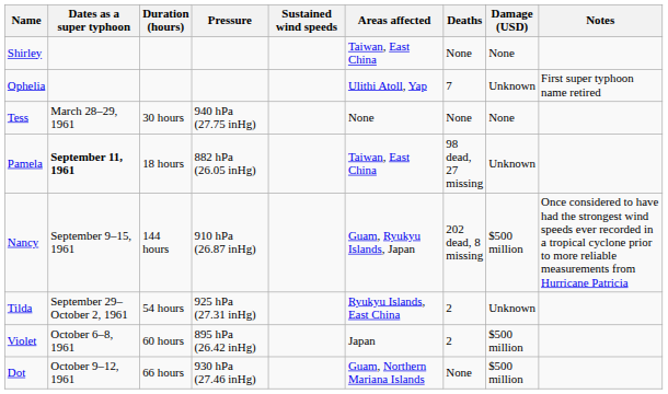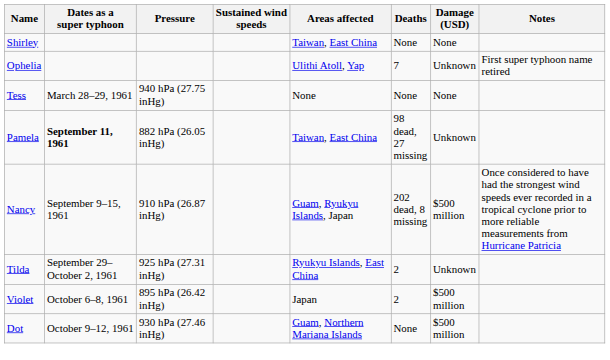 <table class="wikitable sortable" width="100%">
 <tr>
 <th scope="col" width="5%">Name</th>
 <th scope="col" width="15%" data-sort-type="isoDate">Dates as a<br>super typhoon</th>
-<th scope="col" width="5%">Duration<br>(hours)</th>
 <th scope="col" width="12.5%">Pressure</th>
 <th scope="col" width="12.5%">Sustained wind speeds</th>
 <th scope="col" width="16.5%" class="unsortable">Areas affected</th>
 <th scope="col" width="5%">Deaths</th>
 <th scope="col" width="5%">Damage<br>(USD)</th>
 <th scope="col" width="20.5%" class="unsortable">Notes</th>
 </tr>
 <tr>
 <td><a href='#'>Shirley</a></td>
-<td></td>
 <td></td>
 <td></td>
 <td></td>
 <td><a href='#'>Taiwan</a>, <a href='#'>East China</a></td>
 <td>None</td>
 <td>None</td>
 <td></td>
 </tr>
 <tr>
 <td><a href='#'>Ophelia</a></td>
 <td></td>
 <td></td>
 <td></td>
-<td></td>
 <td><a href='#'>Ulithi Atoll</a>, <a href='#'>Yap</a></td>
 <td>7</td>
 <td>Unknown</td>
 <td>First super typhoon name retired</td>
 </tr>
 <tr>
 <td><a href='#'>Tess</a></td>
 <td>March 28–29, 1961</td>
-<td>30 hours</td>
 <td>940 hPa (27.75 inHg)</td>
 <td></td>
 <td>None</td>
 <td>None</td>
 <td>None</td>
 <td></td>
 </tr>
 <tr>
 <td><a href='#'>Pamela</a></td>
 <td><strong>September 11, 1961</strong></td>
-<td>18 hours</td>
 <td>882 hPa (26.05 inHg)</td>
 <td></td>
 <td><a href='#'>Taiwan</a>, <a href='#'>East China</a></td>
 <td>98 dead, 27 missing</td>
 <td>Unknown</td>
 <td></td>
 </tr>
 <tr>
 <td><a href='#'>Nancy</a></td>
 <td>September 9–15, 1961</td>
-<td>144 hours</td>
 <td>910 hPa (26.87 inHg)</td>
 <td></td>
 <td><a href='#'>Guam</a>, <a href='#'>Ryukyu Islands</a>, Japan</td>
 <td>202 dead, 8 missing</td>
 <td>$500 million</td>
 <td>Once considered to have had the strongest wind speeds ever recorded in a tropical cyclone prior to more reliable measurements from <a href='#'>Hurricane Patricia</a></td>
 </tr>
 <tr>
 <td><a href='#'>Tilda</a></td>
 <td>September 29–October 2, 1961</td>
-<td>54 hours</td>
 <td>925 hPa (27.31 inHg)</td>
 <td></td>
 <td><a href='#'>Ryukyu Islands</a>, <a href='#'>East China</a></td>
 <td>2</td>
 <td>Unknown</td>
 <td></td>
 </tr>
 <tr>
 <td><a href='#'>Violet</a></td>
 <td>October 6–8, 1961</td>
-<td>60 hours</td>
 <td>895 hPa (26.42 inHg)</td>
 <td></td>
 <td>Japan</td>
 <td>2</td>
 <td>$500 million</td>
 <td></td>
 </tr>
 <tr>
 <td><a href='#'>Dot</a></td>
 <td>October 9–12, 1961</td>
-<td>66 hours</td>
 <td>930 hPa (27.46 inHg)</td>
 <td></td>
 <td><a href='#'>Guam</a>, <a href='#'>Northern Mariana Islands</a></td>
 <td>None</td>
 <td>$500 million</td>
 <td></td>
 </tr>
 </table>
